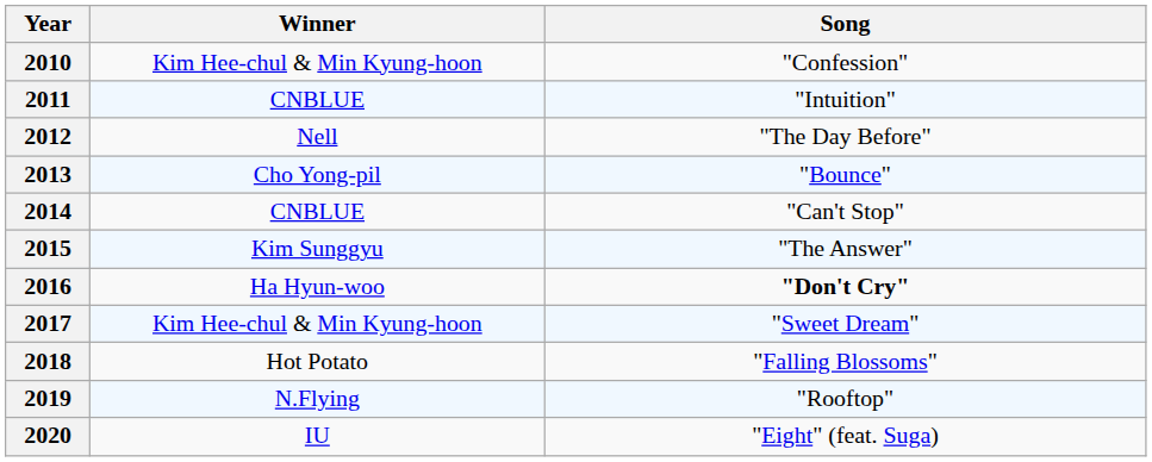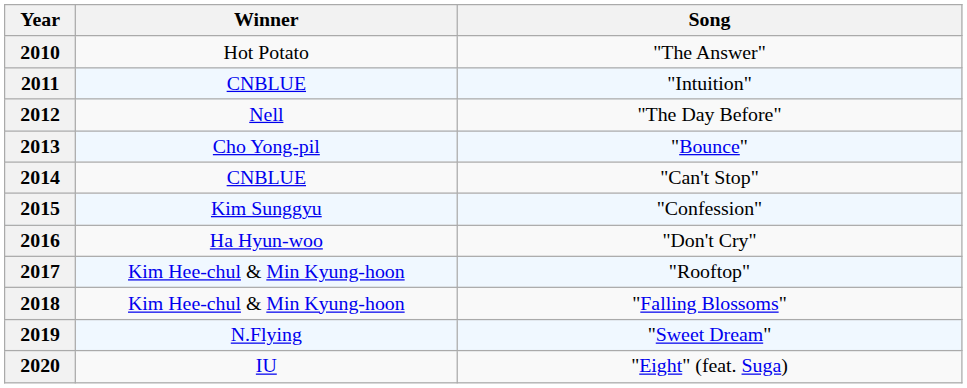 <table class="wikitable plainrowheaders" style="text-align: center">
 <tr>
 <th scope="col" width="50">Year</th>
 <th scope="col" width="300">Winner</th>
 <th scope="col" width="400">Song</th>
 </tr>
 <tr>
 <th scope="row" style="text-align:center;">2010</th>
-<td><a href='#'>Kim Hee-chul</a> & <a href='#'>Min Kyung-hoon</a></td>
-<td>"Confession"</td>
+<td>Hot Potato</td>
+<td>"The Answer"</td>
 </tr>
 <tr style="background:#F0F8FF">
 <th scope="row" style="text-align:center;">2011</th>
 <td><a href='#'>CNBLUE</a></td>
 <td>"Intuition"</td>
 </tr>
 <tr>
 <th scope="row" style="text-align:center;">2012</th>
 <td><a href='#'>Nell</a></td>
 <td>"The Day Before"</td>
 </tr>
 <tr style="background:#F0F8FF">
 <th scope="row" style="text-align:center;">2013</th>
 <td><a href='#'>Cho Yong-pil</a></td>
 <td>"<a href='#'>Bounce</a>"</td>
 </tr>
 <tr>
 <th scope="row" style="text-align:center;">2014</th>
 <td><a href='#'>CNBLUE</a></td>
 <td>"Can't Stop"</td>
 </tr>
 <tr style="background:#F0F8FF">
 <th scope="row" style="text-align:center;">2015</th>
 <td><a href='#'>Kim Sunggyu</a></td>
-<td>"The Answer"</td>
+<td>"Confession"</td>
 </tr>
 <tr>
 <th scope="row" style="text-align:center;">2016</th>
 <td><a href='#'>Ha Hyun-woo</a></td>
-<td><strong>"Don't Cry"</strong></td>
+<td>"Don't Cry"</td>
 </tr>
 <tr style="background:#F0F8FF">
 <th scope="row" style="text-align:center;">2017</th>
 <td><a href='#'>Kim Hee-chul</a> & <a href='#'>Min Kyung-hoon</a></td>
-<td>"<a href='#'>Sweet Dream</a>"</td>
+<td>"Rooftop"</td>
 </tr>
 <tr>
 <th scope="row" style="text-align:center;">2018</th>
-<td>Hot Potato</td>
+<td><a href='#'>Kim Hee-chul</a> & <a href='#'>Min Kyung-hoon</a></td>
 <td>"<a href='#'>Falling Blossoms</a>"</td>
 </tr>
 <tr style="background:#F0F8FF">
 <th scope="row" style="text-align:center;">2019</th>
 <td><a href='#'>N.Flying</a></td>
-<td>"Rooftop"</td>
+<td>"<a href='#'>Sweet Dream</a>"</td>
 </tr>
 <tr>
 <th scope="row" style="text-align:center;">2020</th>
 <td><a href='#'>IU</a></td>
 <td>"<a href='#'>Eight</a>" (feat. <a href='#'>Suga</a>)</td>
 </tr>
 </table>
